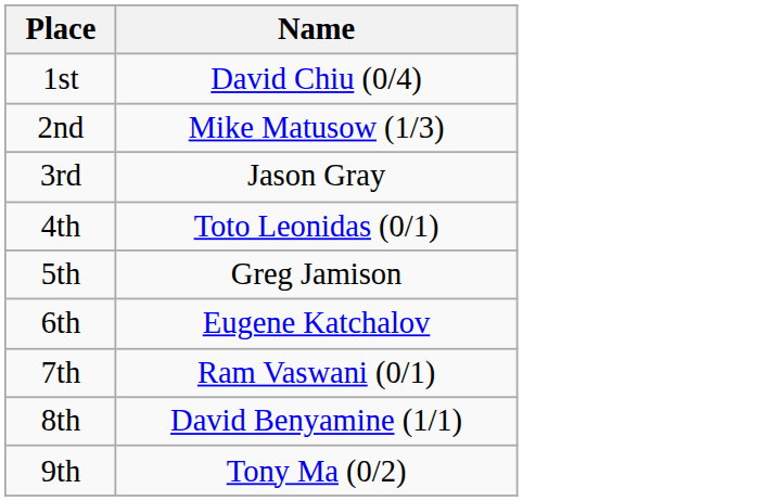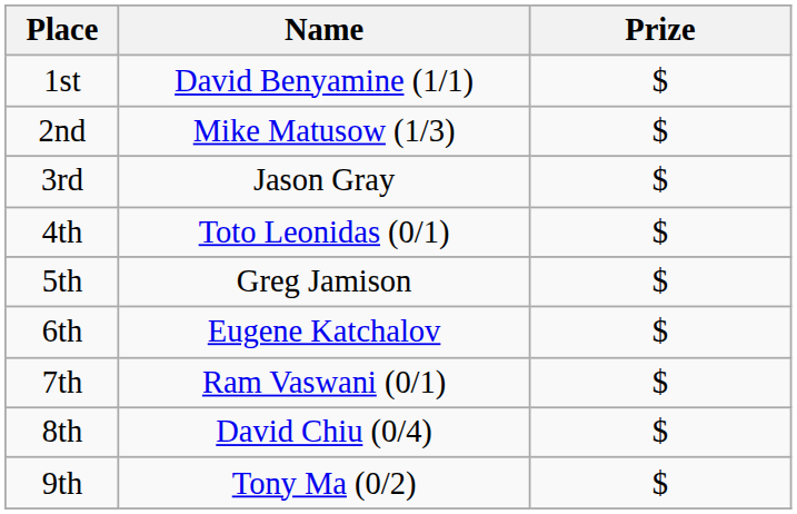 <table class="wikitable">
 <tr>
 <th width="50">Place</th>
 <th width="200">Name</th>
+<th width="125">Prize</th>
 </tr>
 <tr>
 <td align = "center">1st</td>
-<td align = "center"><a href='#'>David Chiu</a> (0/4)</td>
+<td align = "center"><a href='#'>David Benyamine</a> (1/1)</td>
+<td align = "center">$</td>
 </tr>
 <tr>
 <td align = "center">2nd</td>
 <td align = "center"><a href='#'>Mike Matusow</a> (1/3)</td>
+<td align = "center">$</td>
 </tr>
 <tr>
 <td align = "center">3rd</td>
 <td align = "center">Jason Gray</td>
+<td align = "center">$</td>
 </tr>
 <tr>
 <td align = "center">4th</td>
 <td align = "center"><a href='#'>Toto Leonidas</a> (0/1)</td>
+<td align = "center">$</td>
 </tr>
 <tr>
 <td align = "center">5th</td>
 <td align = "center">Greg Jamison</td>
+<td align = "center">$</td>
 </tr>
 <tr>
 <td align = "center">6th</td>
 <td align = "center"><a href='#'>Eugene Katchalov</a></td>
+<td align = "center">$</td>
 </tr>
 <tr>
 <td align = "center">7th</td>
 <td align = "center"><a href='#'>Ram Vaswani</a> (0/1)</td>
+<td align = "center">$</td>
 </tr>
 <tr>
 <td align = "center">8th</td>
-<td align = "center"><a href='#'>David Benyamine</a> (1/1)</td>
+<td align = "center"><a href='#'>David Chiu</a> (0/4)</td>
+<td align = "center">$</td>
 </tr>
 <tr>
 <td align = "center">9th</td>
 <td align = "center"><a href='#'>Tony Ma</a> (0/2)</td>
+<td align = "center">$</td>
 </tr>
 </table>
